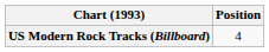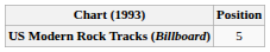 <table class="wikitable plainrowheaders" style="text-align:center">
 <tr>
 <th>Chart (1993)</th>
 <th>Position</th>
 </tr>
 <tr>
 <th scope="row">US Modern Rock Tracks (<em>Billboard</em>)</th>
-<td>4</td>
+<td>5</td>
 </tr>
 </table>
